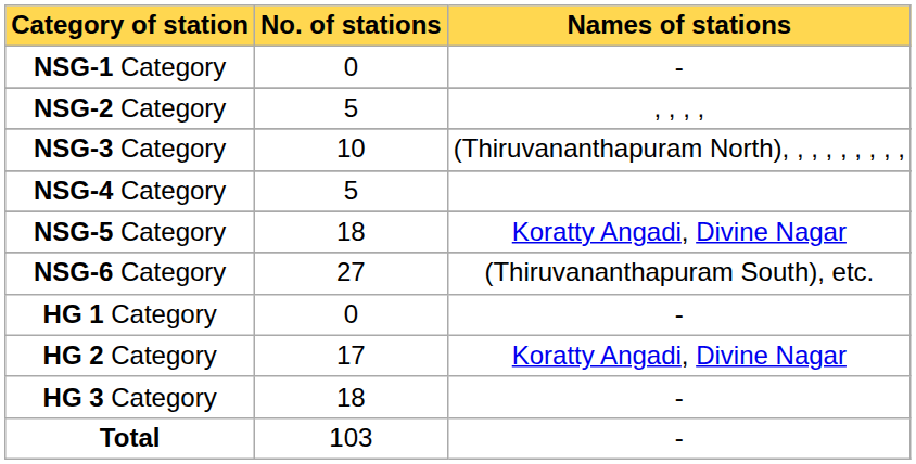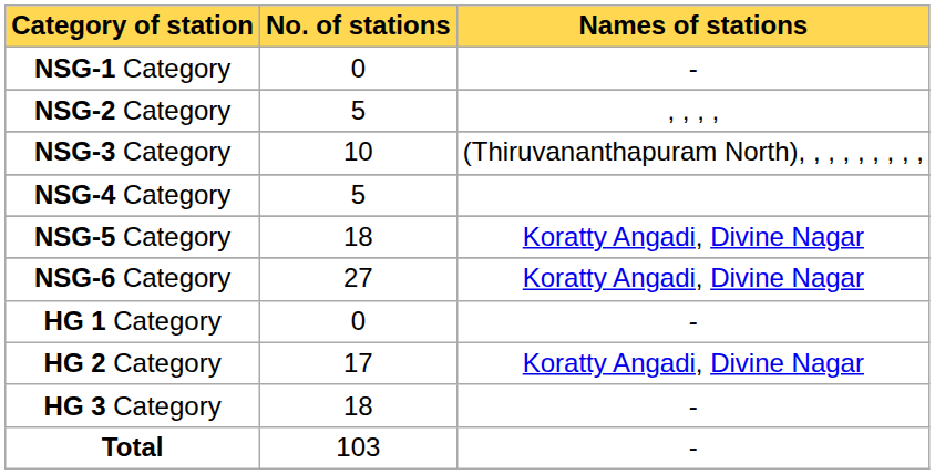 <table class="wikitable sortable" style="background:#fff;">
 <tr>
 <th style="background:#ffd750;" !>Category of station</th>
 <th style="background:#ffd750;" !>No. of stations</th>
 <th style="background:#ffd750;" !>Names of stations</th>
 </tr>
 <tr>
 <td style="text-align:center;"><strong>NSG-1</strong> Category</td>
 <td style="text-align:center;">0</td>
 <td style="text-align:center;">-</td>
 </tr>
 <tr>
 </tr>
 <tr>
 <td style="text-align:center;"><strong>NSG-2</strong> Category</td>
 <td style="text-align:center;">5</td>
 <td style="text-align:center;">, , , , </td>
 </tr>
 <tr>
 </tr>
 <tr>
 <td style="text-align:center;"><strong>NSG-3</strong> Category</td>
 <td style="text-align:center;">10</td>
 <td style="text-align:center;"> (Thiruvananthapuram North), , , , ,  , , ,  ,</td>
 </tr>
 <tr>
 </tr>
 <tr>
 <td style="text-align:center;"><strong>NSG-4</strong> Category</td>
 <td style="text-align:center;">5</td>
 <td style="text-align:center;"><br></td>
 </tr>
 <tr>
 </tr>
 <tr>
 <td style="text-align:center;"><strong>NSG-5</strong> Category</td>
 <td style="text-align:center;">18</td>
 <td style="text-align:center;"><a href='#'>Koratty Angadi</a>, <a href='#'>Divine Nagar</a></td>
 </tr>
 <tr>
 </tr>
 <tr>
 <td style="text-align:center;"><strong>NSG-6</strong> Category</td>
 <td style="text-align:center;">27</td>
-<td style="text-align:center;"> (Thiruvananthapuram South),  etc.</td>
+<td style="text-align:center;"><a href='#'>Koratty Angadi</a>, <a href='#'>Divine Nagar</a></td>
 </tr>
 <tr>
 <td style="text-align:center;"><strong>HG 1</strong> Category</td>
 <td style="text-align:center;">0</td>
 <td style="text-align:center;">-</td>
 </tr>
 <tr>
 <td style="text-align:center;"><strong>HG 2</strong> Category</td>
 <td style="text-align:center;">17</td>
 <td style="text-align:center;"><a href='#'>Koratty Angadi</a>, <a href='#'>Divine Nagar</a></td>
 </tr>
 <tr>
 <td style="text-align:center;"><strong>HG 3</strong> Category</td>
 <td style="text-align:center;">18</td>
 <td style="text-align:center;">-</td>
 </tr>
 <tr>
 <td style="text-align:center;"><strong>Total</strong></td>
 <td style="text-align:center;">103</td>
 <td style="text-align:center;">-</td>
 </tr>
 </table>
